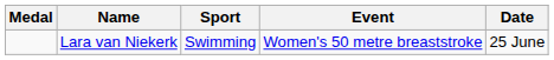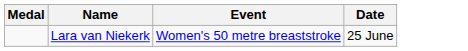 <table class="wikitable sortable" style="font-size:90%">
 <tr>
 <th>Medal</th>
 <th>Name</th>
-<th>Sport</th>
 <th>Event</th>
 <th>Date</th>
 </tr>
 <tr>
 <td></td>
 <td><a href='#'>Lara van Niekerk</a></td>
-<td><a href='#'>Swimming</a></td>
 <td><a href='#'>Women's 50 metre breaststroke</a></td>
 <td>25 June</td>
 </tr>
 </table>
